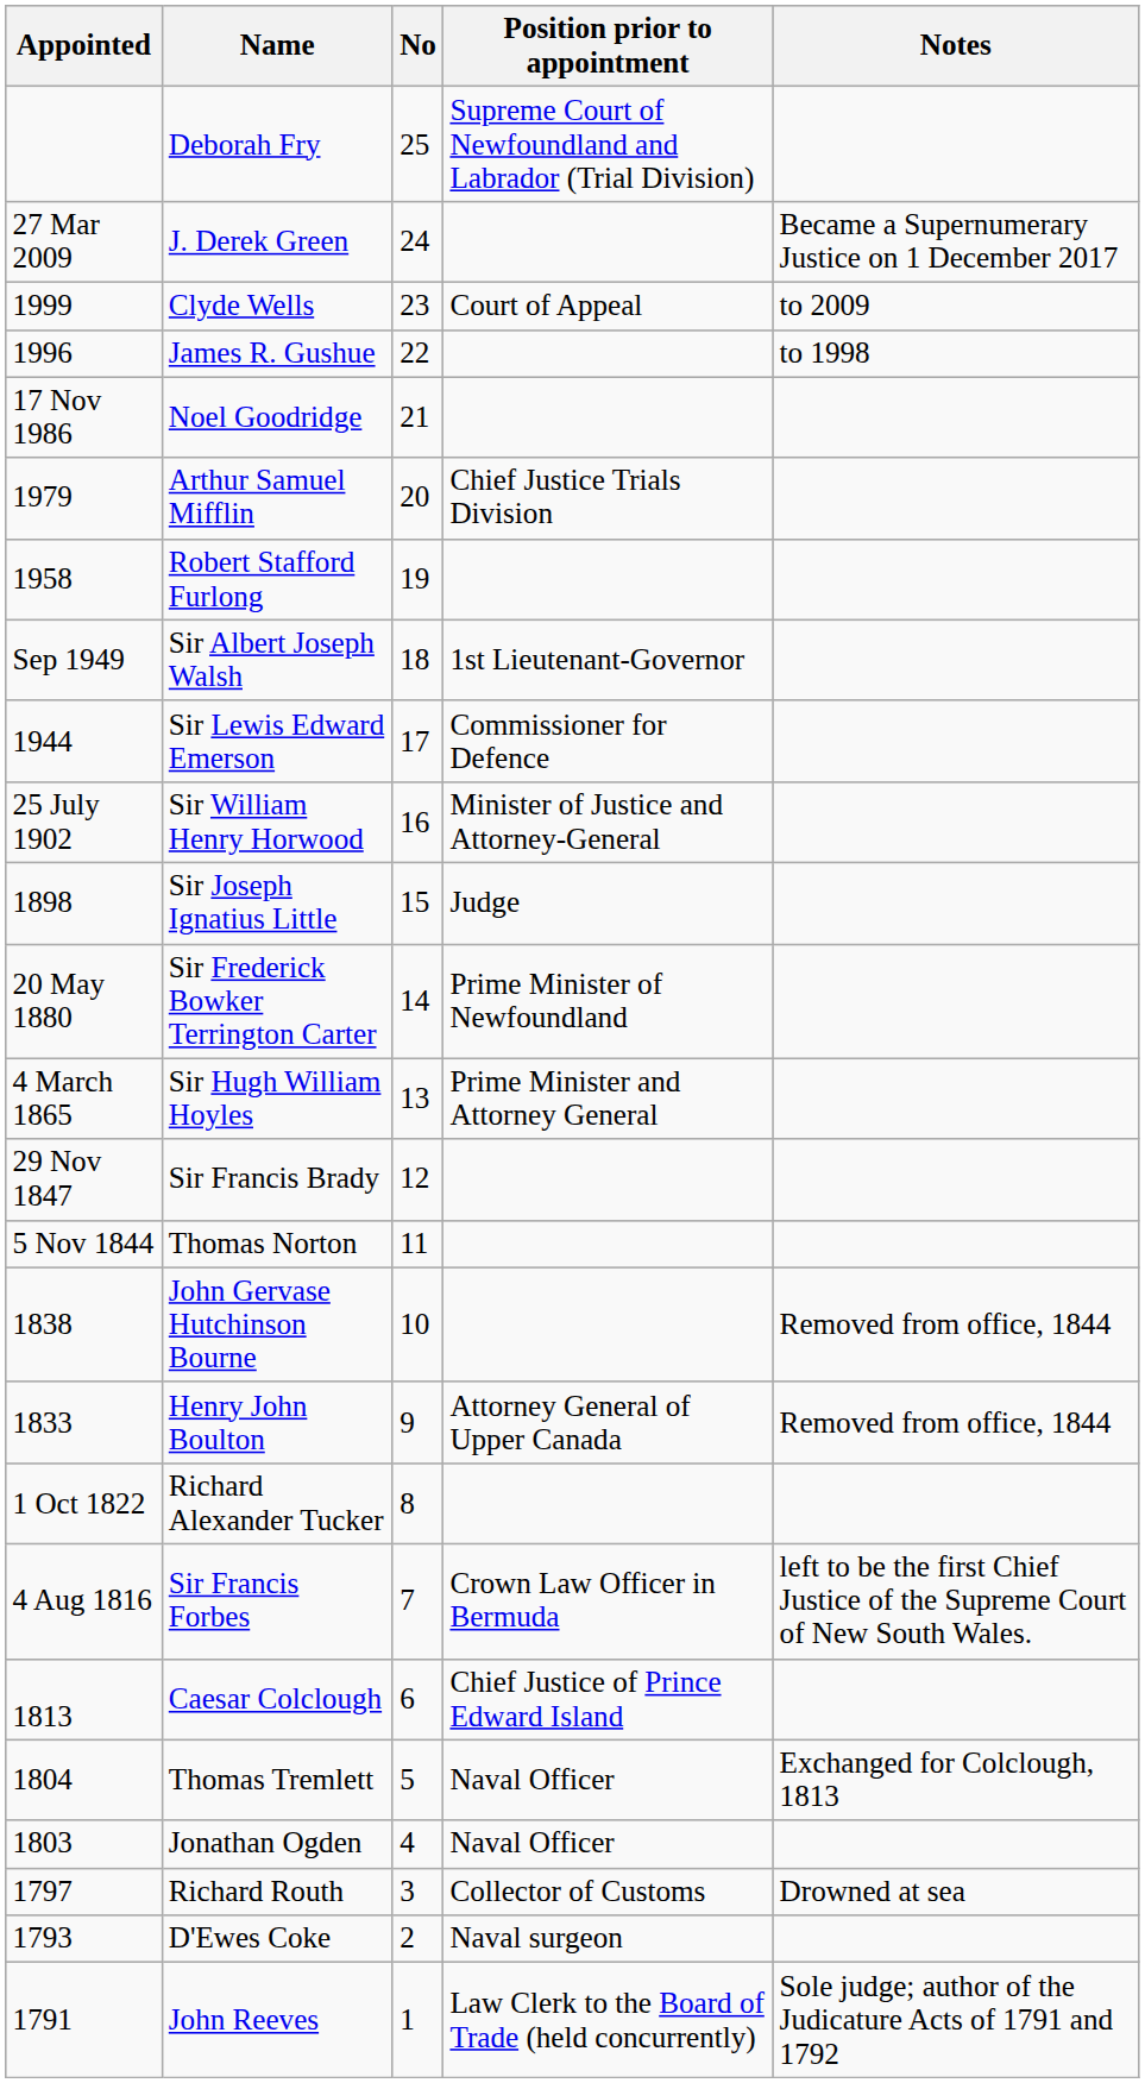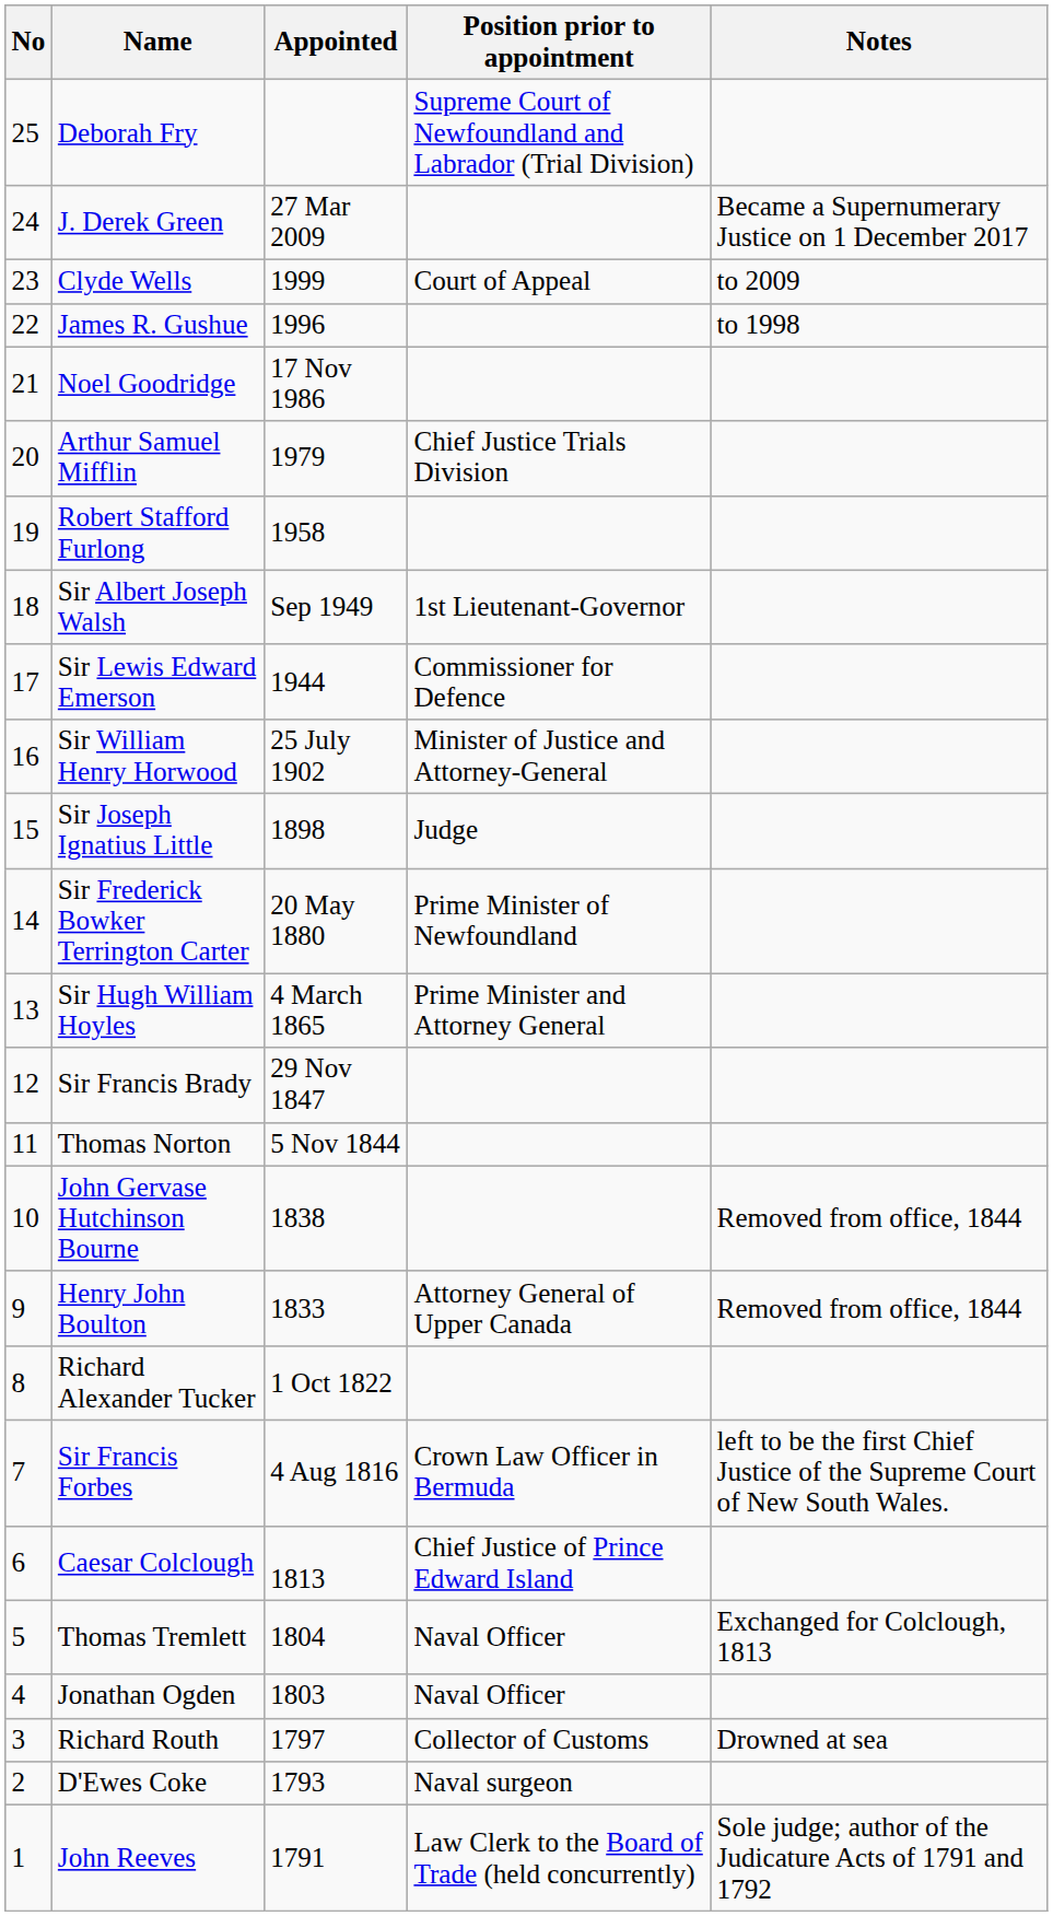 <table class="wikitable">
 <tr>
+<th>No</th>
+<th>Name</th>
 <th>Appointed</th>
-<th>Name</th>
-<th>No</th>
 <th>Position prior to appointment</th>
 <th>Notes</th>
 </tr>
 <tr>
+<td>25</td>
+<td><a href='#'>Deborah Fry</a></td>
 <td></td>
-<td><a href='#'>Deborah Fry</a></td>
-<td>25</td>
 <td><a href='#'>Supreme Court of Newfoundland and Labrador</a> (Trial Division)</td>
 <td></td>
 </tr>
 <tr>
+<td>24</td>
+<td><a href='#'>J. Derek Green</a></td>
 <td>27 Mar 2009</td>
-<td><a href='#'>J. Derek Green</a></td>
-<td>24</td>
 <td></td>
 <td>Became a Supernumerary Justice on 1 December 2017</td>
 </tr>
 <tr>
+<td>23</td>
+<td><a href='#'>Clyde Wells</a></td>
 <td>1999</td>
-<td><a href='#'>Clyde Wells</a></td>
-<td>23</td>
 <td>Court of Appeal</td>
 <td>to 2009</td>
 </tr>
 <tr>
+<td>22</td>
+<td><a href='#'>James R. Gushue</a></td>
 <td>1996</td>
-<td><a href='#'>James R. Gushue</a></td>
-<td>22</td>
 <td></td>
 <td>to 1998</td>
 </tr>
 <tr>
+<td>21</td>
+<td><a href='#'>Noel Goodridge</a></td>
 <td>17 Nov 1986</td>
-<td><a href='#'>Noel Goodridge</a></td>
-<td>21</td>
 <td></td>
 <td></td>
 </tr>
 <tr>
+<td>20</td>
+<td><a href='#'>Arthur Samuel Mifflin</a></td>
 <td>1979</td>
-<td><a href='#'>Arthur Samuel Mifflin</a></td>
-<td>20</td>
 <td>Chief Justice Trials Division</td>
 <td></td>
 </tr>
 <tr>
+<td>19</td>
+<td><a href='#'>Robert Stafford Furlong</a></td>
 <td>1958</td>
-<td><a href='#'>Robert Stafford Furlong</a></td>
-<td>19</td>
 <td></td>
 <td></td>
 </tr>
 <tr>
+<td>18</td>
+<td>Sir <a href='#'>Albert Joseph Walsh</a></td>
 <td>Sep 1949</td>
-<td>Sir <a href='#'>Albert Joseph Walsh</a></td>
-<td>18</td>
 <td>1st Lieutenant-Governor</td>
 <td></td>
 </tr>
 <tr>
+<td>17</td>
+<td>Sir <a href='#'>Lewis Edward Emerson</a></td>
 <td>1944</td>
-<td>Sir <a href='#'>Lewis Edward Emerson</a></td>
-<td>17</td>
 <td>Commissioner for Defence</td>
 <td></td>
 </tr>
 <tr>
+<td>16</td>
+<td>Sir <a href='#'>William Henry Horwood</a></td>
 <td>25 July 1902</td>
-<td>Sir <a href='#'>William Henry Horwood</a></td>
-<td>16</td>
 <td>Minister of Justice and Attorney-General</td>
 <td></td>
 </tr>
 <tr>
+<td>15</td>
+<td>Sir <a href='#'>Joseph Ignatius Little</a></td>
 <td>1898</td>
-<td>Sir <a href='#'>Joseph Ignatius Little</a></td>
-<td>15</td>
 <td>Judge</td>
 <td></td>
 </tr>
 <tr>
+<td>14</td>
+<td>Sir <a href='#'>Frederick Bowker Terrington Carter</a></td>
 <td>20 May 1880</td>
-<td>Sir <a href='#'>Frederick Bowker Terrington Carter</a></td>
-<td>14</td>
 <td>Prime Minister of Newfoundland</td>
 <td></td>
 </tr>
 <tr>
+<td>13</td>
+<td>Sir <a href='#'>Hugh William Hoyles</a></td>
 <td>4 March 1865</td>
-<td>Sir <a href='#'>Hugh William Hoyles</a></td>
-<td>13</td>
 <td>Prime Minister and Attorney General</td>
 <td></td>
 </tr>
 <tr>
+<td>12</td>
+<td>Sir Francis Brady</td>
 <td>29 Nov 1847</td>
-<td>Sir Francis Brady</td>
-<td>12</td>
 <td></td>
 <td></td>
 </tr>
 <tr>
+<td>11</td>
+<td>Thomas Norton</td>
 <td>5 Nov 1844</td>
-<td>Thomas Norton</td>
-<td>11</td>
 <td></td>
 <td></td>
 </tr>
 <tr>
+<td>10</td>
+<td><a href='#'>John Gervase Hutchinson Bourne</a></td>
 <td>1838</td>
-<td><a href='#'>John Gervase Hutchinson Bourne</a></td>
-<td>10</td>
 <td></td>
 <td>Removed from office, 1844</td>
 </tr>
 <tr>
+<td>9</td>
+<td><a href='#'>Henry John Boulton</a></td>
 <td>1833</td>
-<td><a href='#'>Henry John Boulton</a></td>
-<td>9</td>
 <td>Attorney General of Upper Canada</td>
 <td>Removed from office, 1844</td>
 </tr>
 <tr>
+<td>8</td>
+<td>Richard Alexander Tucker</td>
 <td>1 Oct 1822</td>
-<td>Richard Alexander Tucker</td>
-<td>8</td>
 <td></td>
 <td></td>
 </tr>
 <tr>
+<td>7</td>
+<td><a href='#'>Sir Francis Forbes</a></td>
 <td>4 Aug 1816</td>
-<td><a href='#'>Sir Francis Forbes</a></td>
-<td>7</td>
 <td>Crown Law Officer in <a href='#'>Bermuda</a></td>
 <td>left to be the first Chief Justice of the Supreme Court of New South Wales.</td>
 </tr>
 <tr>
+<td>6</td>
+<td><a href='#'>Caesar Colclough</a></td>
 <td><br>1813</td>
-<td><a href='#'>Caesar Colclough</a></td>
-<td>6</td>
 <td>Chief Justice of <a href='#'>Prince Edward Island</a></td>
 <td></td>
 </tr>
 <tr>
+<td>5</td>
+<td>Thomas Tremlett</td>
 <td>1804</td>
-<td>Thomas Tremlett</td>
-<td>5</td>
 <td>Naval Officer</td>
 <td>Exchanged for Colclough, 1813</td>
 </tr>
 <tr>
+<td>4</td>
+<td>Jonathan Ogden</td>
 <td>1803</td>
-<td>Jonathan Ogden</td>
-<td>4</td>
 <td>Naval Officer</td>
 <td></td>
 </tr>
 <tr>
+<td>3</td>
+<td>Richard Routh</td>
 <td>1797</td>
-<td>Richard Routh</td>
-<td>3</td>
 <td>Collector of Customs</td>
 <td>Drowned at sea</td>
 </tr>
 <tr>
+<td>2</td>
+<td>D'Ewes Coke</td>
 <td>1793</td>
-<td>D'Ewes Coke</td>
-<td>2</td>
 <td>Naval surgeon</td>
 <td></td>
 </tr>
 <tr>
+<td>1</td>
+<td><a href='#'>John Reeves</a></td>
 <td>1791</td>
-<td><a href='#'>John Reeves</a></td>
-<td>1</td>
 <td>Law Clerk to the <a href='#'>Board of Trade</a> (held concurrently)</td>
 <td>Sole judge; author of the Judicature Acts of 1791 and 1792</td>
 </tr>
 </table>
